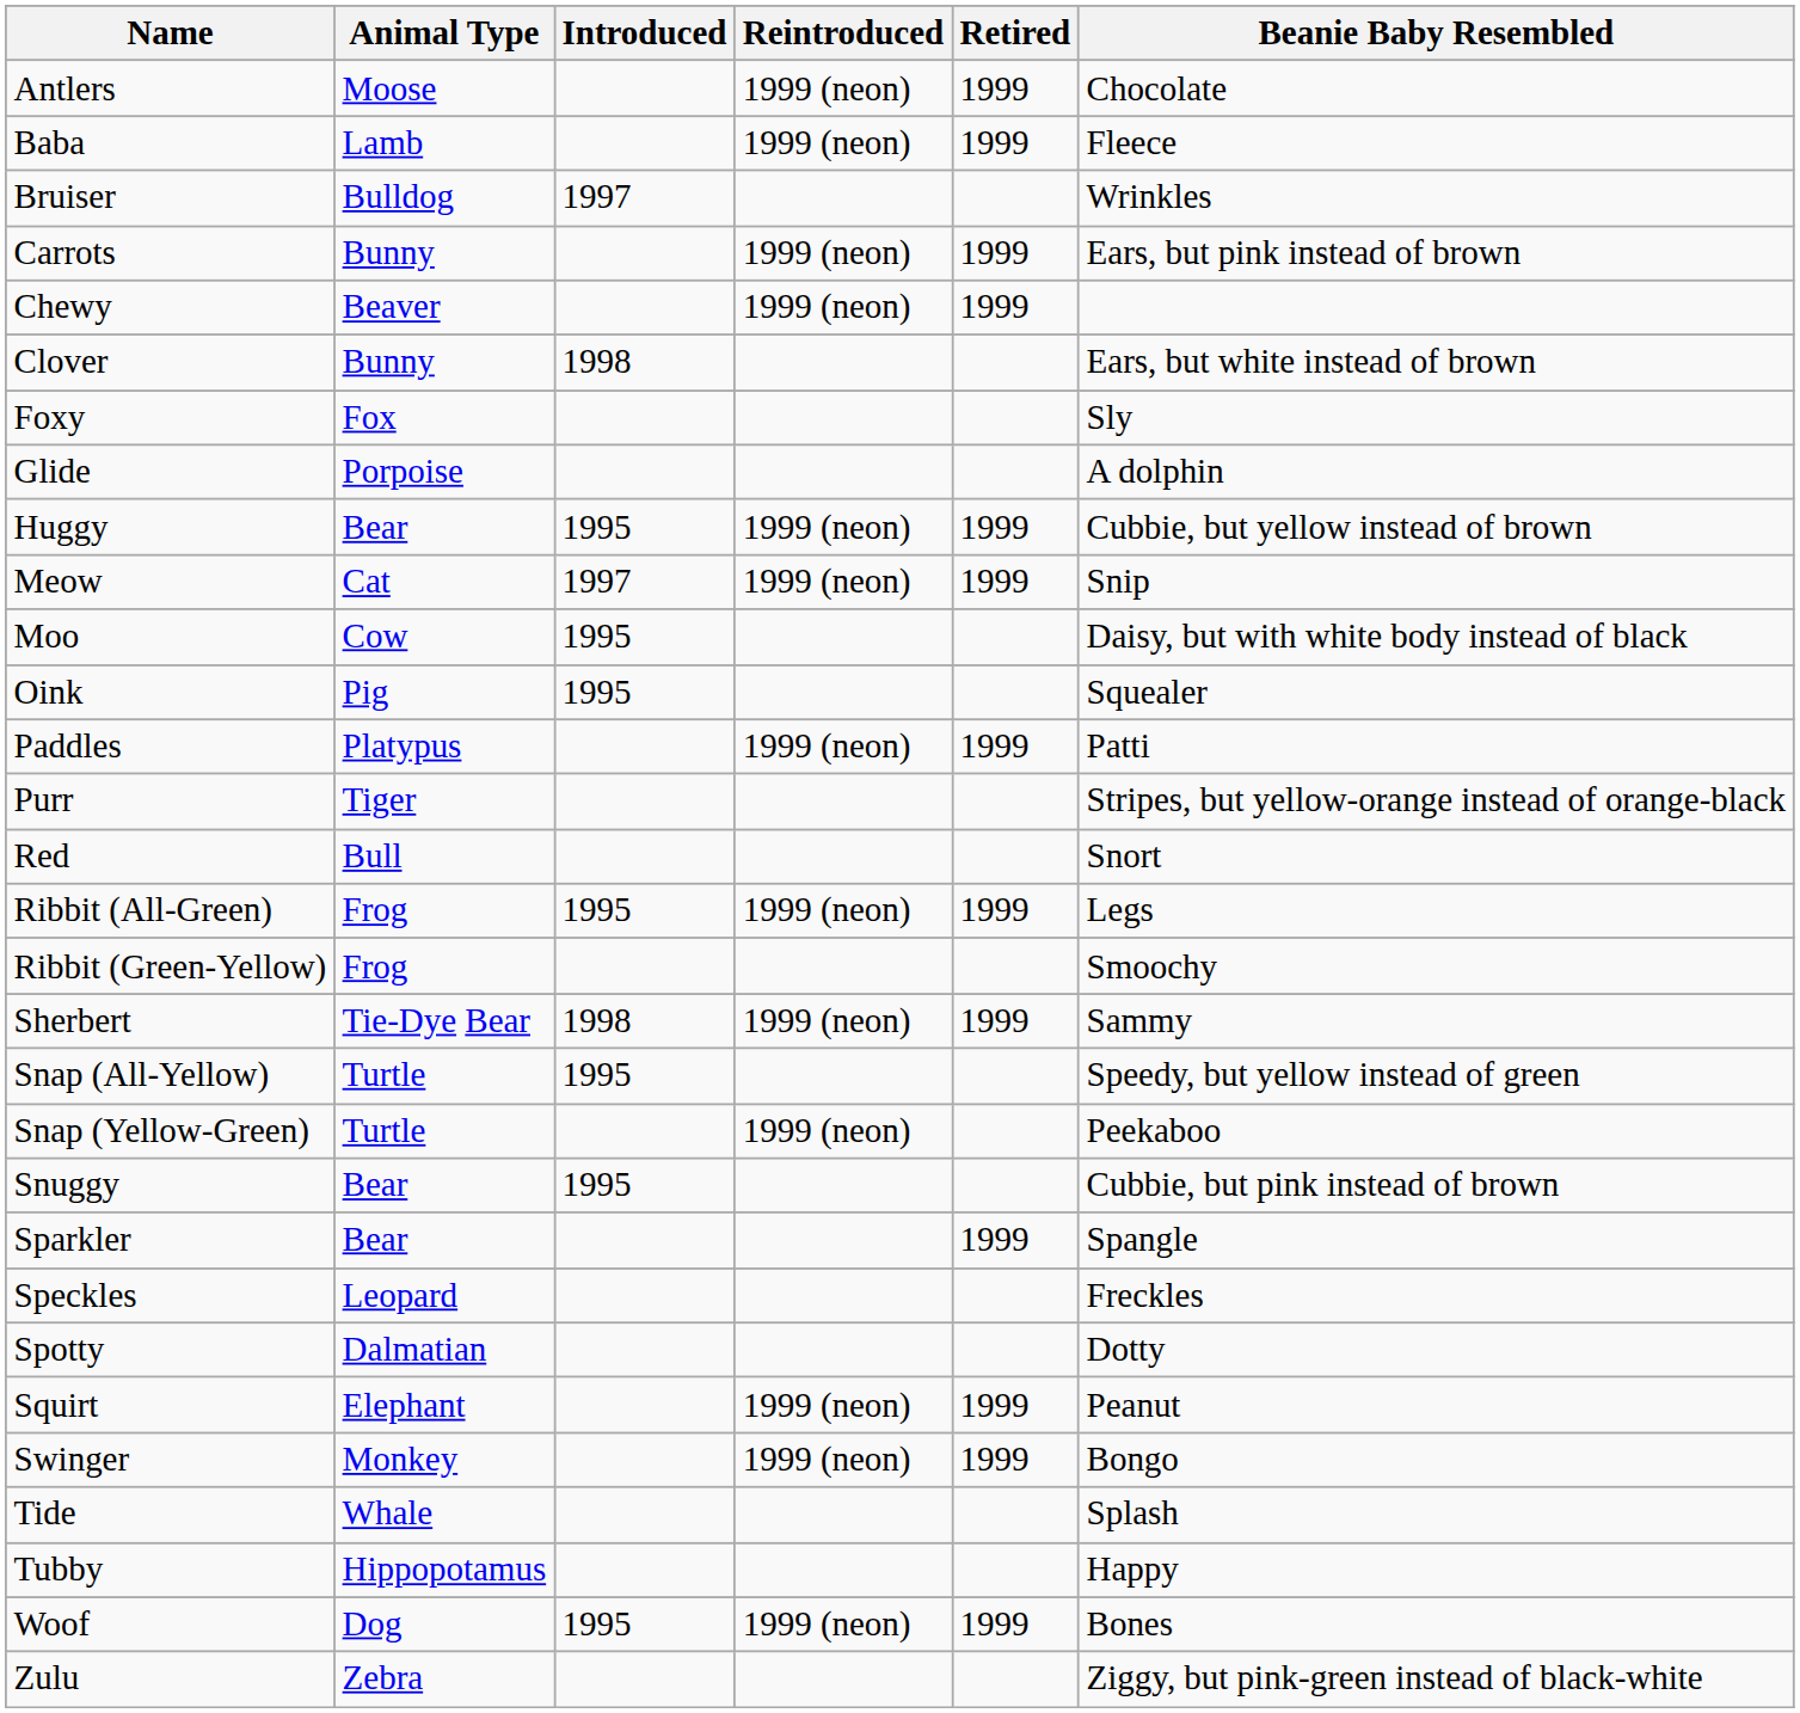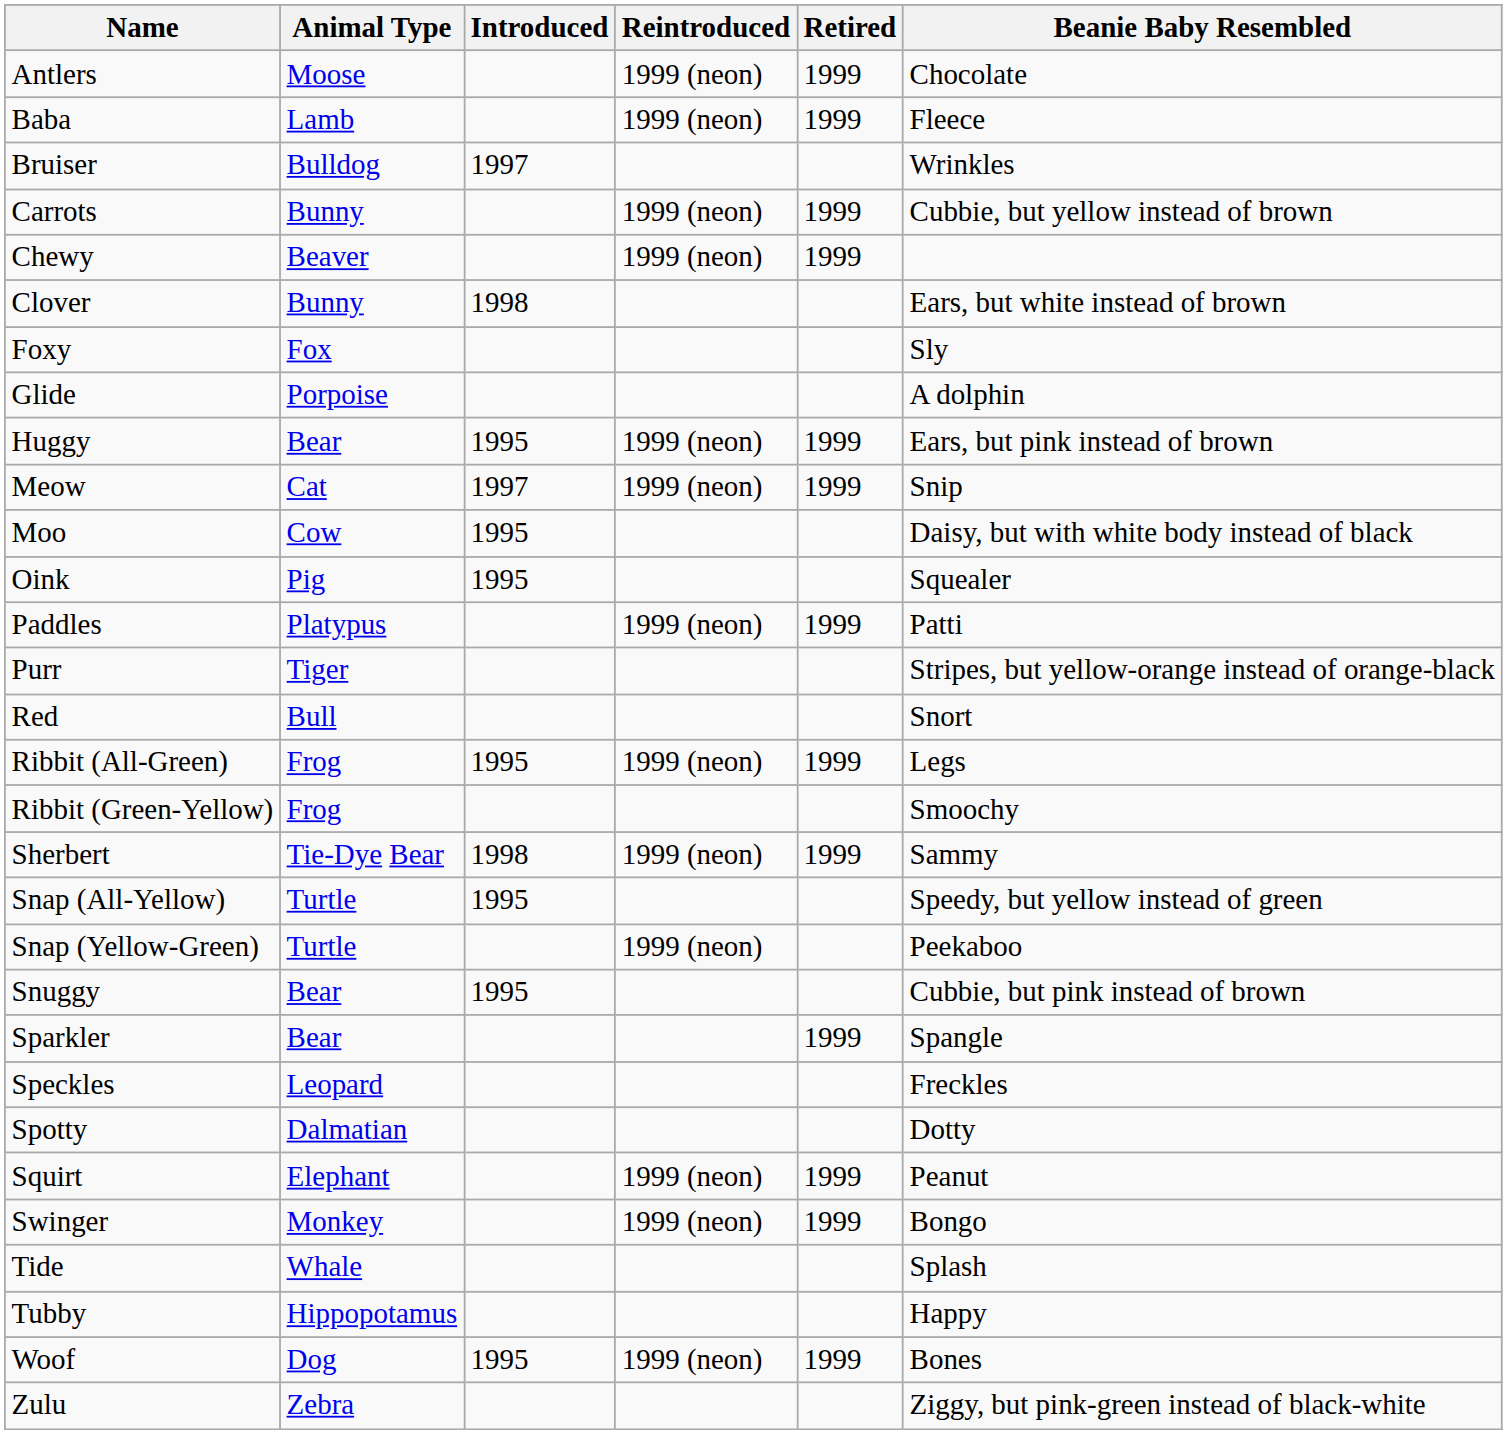 <table class="wikitable">
 <tr style="background-color:#DDDDDD;text-align:center;">
 <th>Name</th>
 <th>Animal Type</th>
 <th>Introduced</th>
 <th>Reintroduced</th>
 <th>Retired</th>
 <th>Beanie Baby Resembled</th>
 </tr>
 <tr>
 <td><div>Antlers</div></td>
 <td><a href='#'>Moose</a></td>
 <td></td>
 <td>1999 (neon)</td>
 <td>1999</td>
 <td>Chocolate</td>
 </tr>
 <tr>
 <td><div>Baba</div></td>
 <td><a href='#'>Lamb</a></td>
 <td></td>
 <td>1999 (neon)</td>
 <td>1999</td>
 <td>Fleece</td>
 </tr>
 <tr>
 <td><div>Bruiser</div></td>
 <td><a href='#'>Bulldog</a></td>
 <td>1997</td>
 <td></td>
 <td></td>
 <td>Wrinkles</td>
 </tr>
 <tr>
 <td><div>Carrots</div></td>
 <td><a href='#'>Bunny</a></td>
 <td></td>
 <td>1999 (neon)</td>
 <td>1999</td>
-<td>Ears, but pink instead of brown</td>
+<td>Cubbie, but yellow instead of brown</td>
 </tr>
 <tr>
 <td><div>Chewy</div></td>
 <td><a href='#'>Beaver</a></td>
 <td></td>
 <td>1999 (neon)</td>
 <td>1999</td>
 <td></td>
 </tr>
 <tr>
 <td><div>Clover</div></td>
 <td><a href='#'>Bunny</a></td>
 <td>1998</td>
 <td></td>
 <td></td>
 <td>Ears, but white instead of brown</td>
 </tr>
 <tr>
 <td><div>Foxy</div></td>
 <td><a href='#'>Fox</a></td>
 <td></td>
 <td></td>
 <td></td>
 <td>Sly</td>
 </tr>
 <tr>
 <td><div>Glide</div></td>
 <td><a href='#'>Porpoise</a></td>
 <td></td>
 <td></td>
 <td></td>
 <td>A dolphin</td>
 </tr>
 <tr>
 <td><div>Huggy</div></td>
 <td><a href='#'>Bear</a></td>
 <td>1995</td>
 <td>1999 (neon)</td>
 <td>1999</td>
-<td>Cubbie, but yellow instead of brown</td>
+<td>Ears, but pink instead of brown</td>
 </tr>
 <tr>
 <td><div>Meow</div></td>
 <td><a href='#'>Cat</a></td>
 <td>1997</td>
 <td>1999 (neon)</td>
 <td>1999</td>
 <td>Snip</td>
 </tr>
 <tr>
 <td><div>Moo</div></td>
 <td><a href='#'>Cow</a></td>
 <td>1995</td>
 <td></td>
 <td></td>
 <td>Daisy, but with white body instead of black</td>
 </tr>
 <tr>
 <td><div>Oink</div></td>
 <td><a href='#'>Pig</a></td>
 <td>1995</td>
 <td></td>
 <td></td>
 <td>Squealer</td>
 </tr>
 <tr>
 <td><div>Paddles</div></td>
 <td><a href='#'>Platypus</a></td>
 <td></td>
 <td>1999 (neon)</td>
 <td>1999</td>
 <td>Patti</td>
 </tr>
 <tr>
 <td><div>Purr</div></td>
 <td><a href='#'>Tiger</a></td>
 <td></td>
 <td></td>
 <td></td>
 <td>Stripes, but yellow-orange instead of orange-black</td>
 </tr>
 <tr>
 <td><div>Red</div></td>
 <td><a href='#'>Bull</a></td>
 <td></td>
 <td></td>
 <td></td>
 <td>Snort</td>
 </tr>
 <tr>
 <td><div>Ribbit (All-Green)</div></td>
 <td><a href='#'>Frog</a></td>
 <td>1995</td>
 <td>1999 (neon)</td>
 <td>1999</td>
 <td>Legs</td>
 </tr>
 <tr>
 <td><div>Ribbit (Green-Yellow)</div></td>
 <td><a href='#'>Frog</a></td>
 <td></td>
 <td></td>
 <td></td>
 <td>Smoochy</td>
 </tr>
 <tr>
 <td><div>Sherbert</div></td>
 <td><a href='#'>Tie-Dye</a> <a href='#'>Bear</a></td>
 <td>1998</td>
 <td>1999 (neon)</td>
 <td>1999</td>
 <td>Sammy</td>
 </tr>
 <tr>
 <td><div>Snap (All-Yellow)</div></td>
 <td><a href='#'>Turtle</a></td>
 <td>1995</td>
 <td></td>
 <td></td>
 <td>Speedy, but yellow instead of green</td>
 </tr>
 <tr>
 <td><div>Snap (Yellow-Green)</div></td>
 <td><a href='#'>Turtle</a></td>
 <td></td>
 <td>1999 (neon)</td>
 <td></td>
 <td>Peekaboo</td>
 </tr>
 <tr>
 <td><div>Snuggy</div></td>
 <td><a href='#'>Bear</a></td>
 <td>1995</td>
 <td></td>
 <td></td>
 <td>Cubbie, but pink instead of brown</td>
 </tr>
 <tr>
 <td><div>Sparkler</div></td>
 <td><a href='#'>Bear</a></td>
 <td></td>
 <td></td>
 <td>1999</td>
 <td>Spangle</td>
 </tr>
 <tr>
 <td><div>Speckles</div></td>
 <td><a href='#'>Leopard</a></td>
 <td></td>
 <td></td>
 <td></td>
 <td>Freckles</td>
 </tr>
 <tr>
 <td><div>Spotty</div></td>
 <td><a href='#'>Dalmatian</a></td>
 <td></td>
 <td></td>
 <td></td>
 <td>Dotty</td>
 </tr>
 <tr>
 <td><div>Squirt</div></td>
 <td><a href='#'>Elephant</a></td>
 <td></td>
 <td>1999 (neon)</td>
 <td>1999</td>
 <td>Peanut</td>
 </tr>
 <tr>
 <td><div>Swinger</div></td>
 <td><a href='#'>Monkey</a></td>
 <td></td>
 <td>1999 (neon)</td>
 <td>1999</td>
 <td>Bongo</td>
 </tr>
 <tr>
 <td><div>Tide</div></td>
 <td><a href='#'>Whale</a></td>
 <td></td>
 <td></td>
 <td></td>
 <td>Splash</td>
 </tr>
 <tr>
 <td><div>Tubby</div></td>
 <td><a href='#'>Hippopotamus</a></td>
 <td></td>
 <td></td>
 <td></td>
 <td>Happy</td>
 </tr>
 <tr>
 <td><div>Woof</div></td>
 <td><a href='#'>Dog</a></td>
 <td>1995</td>
 <td>1999 (neon)</td>
 <td>1999</td>
 <td>Bones</td>
 </tr>
 <tr>
 <td><div>Zulu</div></td>
 <td><a href='#'>Zebra</a></td>
 <td></td>
 <td></td>
 <td></td>
 <td>Ziggy, but pink-green instead of black-white</td>
 </tr>
 </table>
